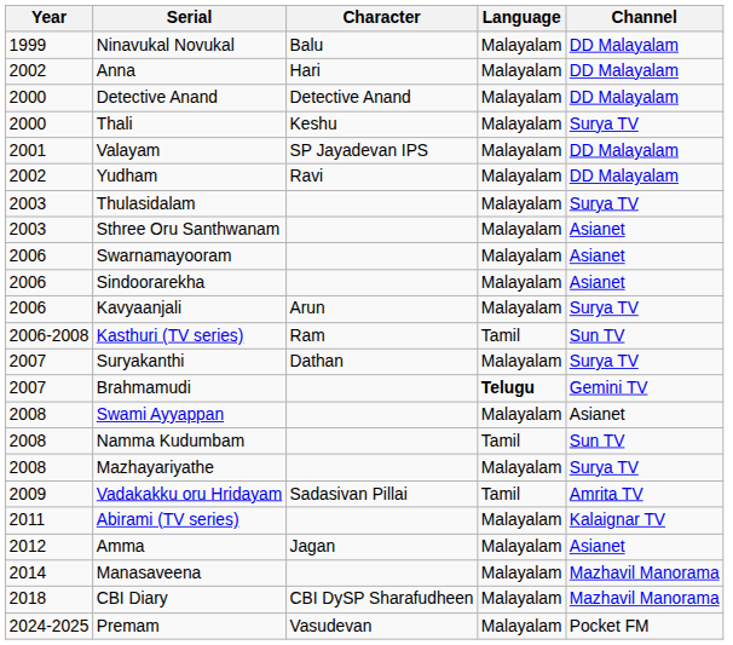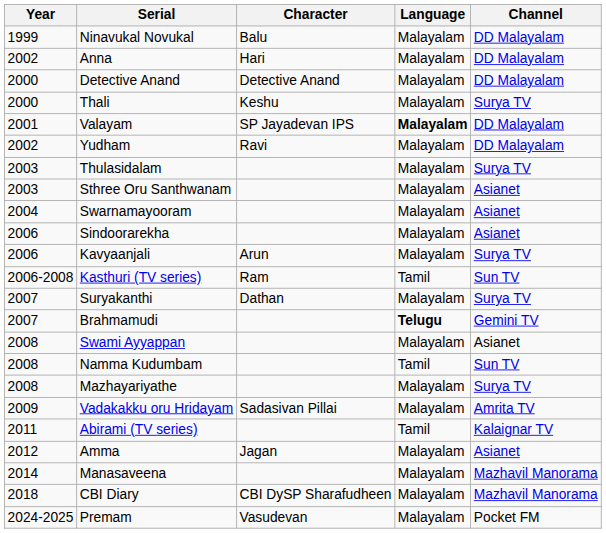 <table class="wikitable">
 <tr>
 <th>Year</th>
 <th>Serial</th>
 <th>Character</th>
 <th>Language</th>
 <th>Channel</th>
 </tr>
 <tr>
 <td>1999</td>
 <td>Ninavukal Novukal</td>
 <td>Balu</td>
 <td>Malayalam</td>
 <td><a href='#'>DD Malayalam</a></td>
 </tr>
 <tr>
 <td>2002</td>
 <td>Anna</td>
 <td>Hari</td>
 <td>Malayalam</td>
 <td><a href='#'>DD Malayalam</a></td>
 </tr>
 <tr>
 <td>2000</td>
 <td>Detective Anand</td>
 <td>Detective Anand</td>
 <td>Malayalam</td>
 <td><a href='#'>DD Malayalam</a></td>
 </tr>
 <tr>
 <td>2000</td>
 <td>Thali</td>
 <td>Keshu</td>
 <td>Malayalam</td>
 <td><a href='#'>Surya TV</a></td>
 </tr>
 <tr>
 <td>2001</td>
 <td>Valayam</td>
 <td>SP Jayadevan IPS</td>
-<td>Malayalam</td>
+<td><strong>Malayalam</strong></td>
 <td><a href='#'>DD Malayalam</a></td>
 </tr>
 <tr>
 <td>2002</td>
 <td>Yudham</td>
 <td>Ravi</td>
 <td>Malayalam</td>
 <td><a href='#'>DD Malayalam</a></td>
 </tr>
 <tr>
 <td>2003</td>
 <td>Thulasidalam</td>
 <td></td>
 <td>Malayalam</td>
 <td><a href='#'>Surya TV</a></td>
 </tr>
 <tr>
 <td>2003</td>
 <td>Sthree Oru Santhwanam</td>
 <td></td>
 <td>Malayalam</td>
 <td><a href='#'>Asianet</a></td>
 </tr>
 <tr>
-<td>2006</td>
+<td>2004</td>
 <td>Swarnamayooram</td>
 <td></td>
 <td>Malayalam</td>
 <td><a href='#'>Asianet</a></td>
 </tr>
 <tr>
 <td>2006</td>
 <td>Sindoorarekha</td>
 <td></td>
 <td>Malayalam</td>
 <td><a href='#'>Asianet</a></td>
 </tr>
 <tr>
 <td>2006</td>
 <td>Kavyaanjali</td>
 <td>Arun</td>
 <td>Malayalam</td>
 <td><a href='#'>Surya TV</a></td>
 </tr>
 <tr>
 <td>2006-2008</td>
 <td><a href='#'>Kasthuri (TV series)</a></td>
 <td>Ram</td>
 <td>Tamil</td>
 <td><a href='#'>Sun TV</a></td>
 </tr>
 <tr>
 <td>2007</td>
 <td>Suryakanthi</td>
 <td>Dathan</td>
 <td>Malayalam</td>
 <td><a href='#'>Surya TV</a></td>
 </tr>
 <tr>
 <td>2007</td>
 <td>Brahmamudi</td>
 <td></td>
 <td><strong>Telugu</strong></td>
 <td><a href='#'>Gemini TV</a></td>
 </tr>
 <tr>
 <td>2008</td>
 <td><a href='#'>Swami Ayyappan</a></td>
 <td></td>
 <td>Malayalam</td>
 <td>Asianet</td>
 </tr>
 <tr>
 <td>2008</td>
 <td>Namma Kudumbam</td>
 <td></td>
 <td>Tamil</td>
 <td><a href='#'>Sun TV</a></td>
 </tr>
 <tr>
 <td>2008</td>
 <td>Mazhayariyathe</td>
 <td></td>
 <td>Malayalam</td>
 <td><a href='#'>Surya TV</a></td>
 </tr>
 <tr>
 <td>2009</td>
 <td><a href='#'>Vadakakku oru Hridayam</a></td>
 <td>Sadasivan Pillai</td>
-<td>Tamil</td>
+<td>Malayalam</td>
 <td><a href='#'>Amrita TV</a></td>
 </tr>
 <tr>
 <td>2011</td>
 <td><a href='#'>Abirami (TV series)</a></td>
 <td></td>
-<td>Malayalam</td>
+<td>Tamil</td>
 <td><a href='#'>Kalaignar TV</a></td>
 </tr>
 <tr>
 <td>2012</td>
 <td>Amma</td>
 <td>Jagan</td>
 <td>Malayalam</td>
 <td><a href='#'>Asianet</a></td>
 </tr>
 <tr>
 <td>2014</td>
 <td>Manasaveena</td>
 <td></td>
 <td>Malayalam</td>
 <td><a href='#'>Mazhavil Manorama</a></td>
 </tr>
 <tr>
 <td>2018</td>
 <td>CBI Diary</td>
 <td>CBI DySP Sharafudheen</td>
 <td>Malayalam</td>
 <td><a href='#'>Mazhavil Manorama</a></td>
 </tr>
 <tr>
 <td>2024-2025</td>
 <td>Premam</td>
 <td>Vasudevan</td>
 <td>Malayalam</td>
 <td>Pocket FM</td>
 </tr>
 </table>
